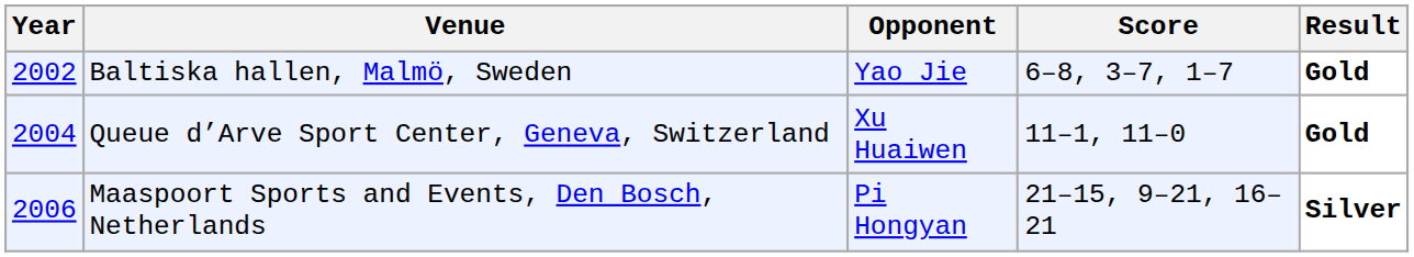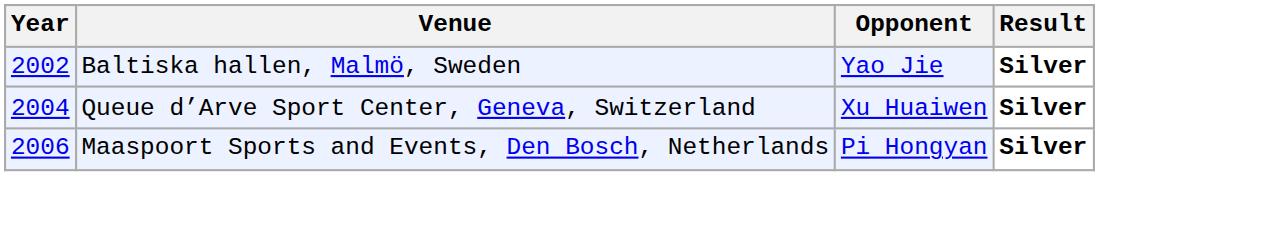 <table class="sortable wikitable" style="font-size: 90%;">
 <tr>
 <th>Year</th>
 <th>Venue</th>
 <th>Opponent</th>
-<th>Score</th>
 <th>Result</th>
 </tr>
 <tr style="background:#ECF2FF">
 <td align="center"><a href='#'>2002</a></td>
 <td align="left">Baltiska hallen, <a href='#'>Malmö</a>, Sweden</td>
 <td align="left"> <a href='#'>Yao Jie</a></td>
-<td align="left">6–8, 3–7, 1–7</td>
-<td style="text-align:left; background:white"> <strong>Gold</strong></td>
+<td style="text-align:left; background:white"> <strong>Silver</strong></td>
 </tr>
 <tr style="background:#ECF2FF">
 <td align="center"><a href='#'>2004</a></td>
 <td align="left">Queue d’Arve Sport Center, <a href='#'>Geneva</a>, Switzerland</td>
 <td align="left"> <a href='#'>Xu Huaiwen</a></td>
-<td align="left">11–1, 11–0</td>
-<td style="text-align:left; background:white"> <strong>Gold</strong></td>
+<td style="text-align:left; background:white"> <strong>Silver</strong></td>
 </tr>
 <tr style="background:#ECF2FF">
 <td align="center"><a href='#'>2006</a></td>
 <td align="left">Maaspoort Sports and Events, <a href='#'>Den Bosch</a>, Netherlands</td>
 <td align="left"> <a href='#'>Pi Hongyan</a></td>
-<td align="left">21–15, 9–21, 16–21</td>
 <td style="text-align:left; background:white"> <strong>Silver</strong></td>
 </tr>
 </table>
